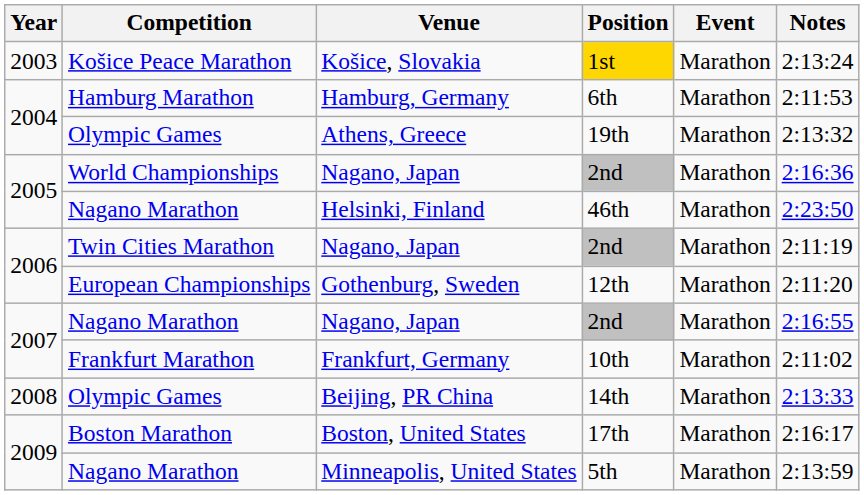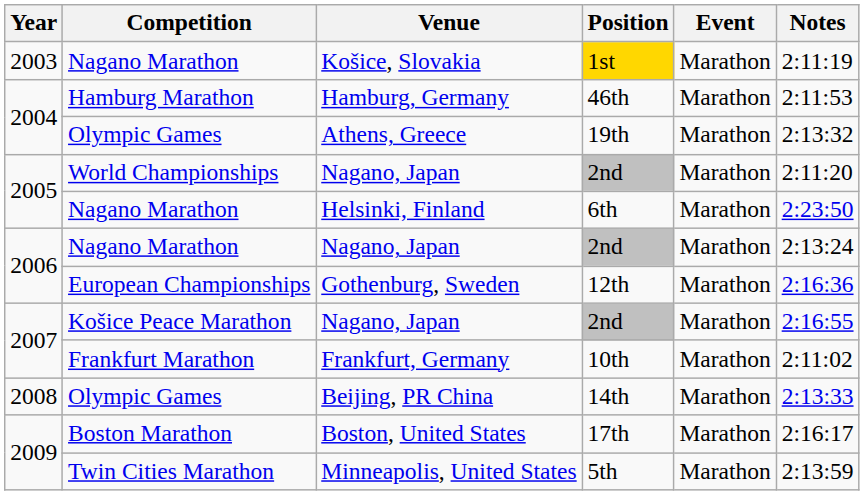 <table class=wikitable>
 <tr>
 <th>Year</th>
 <th>Competition</th>
 <th>Venue</th>
 <th>Position</th>
 <th>Event</th>
 <th>Notes</th>
 </tr>
 <tr>
 <td>2003</td>
-<td><a href='#'>Košice Peace Marathon</a></td>
+<td><a href='#'>Nagano Marathon</a></td>
 <td><a href='#'>Košice</a>, <a href='#'>Slovakia</a></td>
 <td bgcolor="gold">1st</td>
 <td>Marathon</td>
-<td>2:13:24</td>
+<td>2:11:19</td>
 </tr>
 <tr>
 <td rowspan=2>2004</td>
 <td><a href='#'>Hamburg Marathon</a></td>
 <td><a href='#'>Hamburg, Germany</a></td>
-<td>6th</td>
+<td>46th</td>
 <td>Marathon</td>
 <td>2:11:53</td>
 </tr>
 <tr>
 <td><a href='#'>Olympic Games</a></td>
 <td><a href='#'>Athens, Greece</a></td>
 <td>19th</td>
 <td>Marathon</td>
 <td>2:13:32</td>
 </tr>
 <tr>
 <td rowspan=2>2005</td>
 <td><a href='#'>World Championships</a></td>
 <td><a href='#'>Nagano, Japan</a></td>
 <td bgcolor="silver">2nd</td>
 <td>Marathon</td>
-<td><a href='#'>2:16:36</a></td>
+<td>2:11:20</td>
 </tr>
 <tr>
 <td><a href='#'>Nagano Marathon</a></td>
 <td><a href='#'>Helsinki, Finland</a></td>
-<td>46th</td>
+<td>6th</td>
 <td>Marathon</td>
 <td><a href='#'>2:23:50</a></td>
 </tr>
 <tr>
 <td rowspan=2>2006</td>
-<td><a href='#'>Twin Cities Marathon</a></td>
+<td><a href='#'>Nagano Marathon</a></td>
 <td><a href='#'>Nagano, Japan</a></td>
 <td bgcolor="silver">2nd</td>
 <td>Marathon</td>
-<td>2:11:19</td>
+<td>2:13:24</td>
 </tr>
 <tr>
 <td><a href='#'>European Championships</a></td>
 <td><a href='#'>Gothenburg</a>, <a href='#'>Sweden</a></td>
 <td>12th</td>
 <td>Marathon</td>
-<td>2:11:20</td>
+<td><a href='#'>2:16:36</a></td>
 </tr>
 <tr>
 <td rowspan=2>2007</td>
-<td><a href='#'>Nagano Marathon</a></td>
+<td><a href='#'>Košice Peace Marathon</a></td>
 <td><a href='#'>Nagano, Japan</a></td>
 <td bgcolor="silver">2nd</td>
 <td>Marathon</td>
 <td><a href='#'>2:16:55</a></td>
 </tr>
 <tr>
 <td><a href='#'>Frankfurt Marathon</a></td>
 <td><a href='#'>Frankfurt, Germany</a></td>
 <td>10th</td>
 <td>Marathon</td>
 <td>2:11:02</td>
 </tr>
 <tr>
 <td>2008</td>
 <td><a href='#'>Olympic Games</a></td>
 <td><a href='#'>Beijing</a>, <a href='#'>PR China</a></td>
 <td>14th</td>
 <td>Marathon</td>
 <td><a href='#'>2:13:33</a></td>
 </tr>
 <tr>
 <td rowspan=2>2009</td>
 <td><a href='#'>Boston Marathon</a></td>
 <td><a href='#'>Boston</a>, <a href='#'>United States</a></td>
 <td>17th</td>
 <td>Marathon</td>
 <td>2:16:17</td>
 </tr>
 <tr>
-<td><a href='#'>Nagano Marathon</a></td>
+<td><a href='#'>Twin Cities Marathon</a></td>
 <td><a href='#'>Minneapolis</a>, <a href='#'>United States</a></td>
 <td>5th</td>
 <td>Marathon</td>
 <td>2:13:59</td>
 </tr>
 </table>
